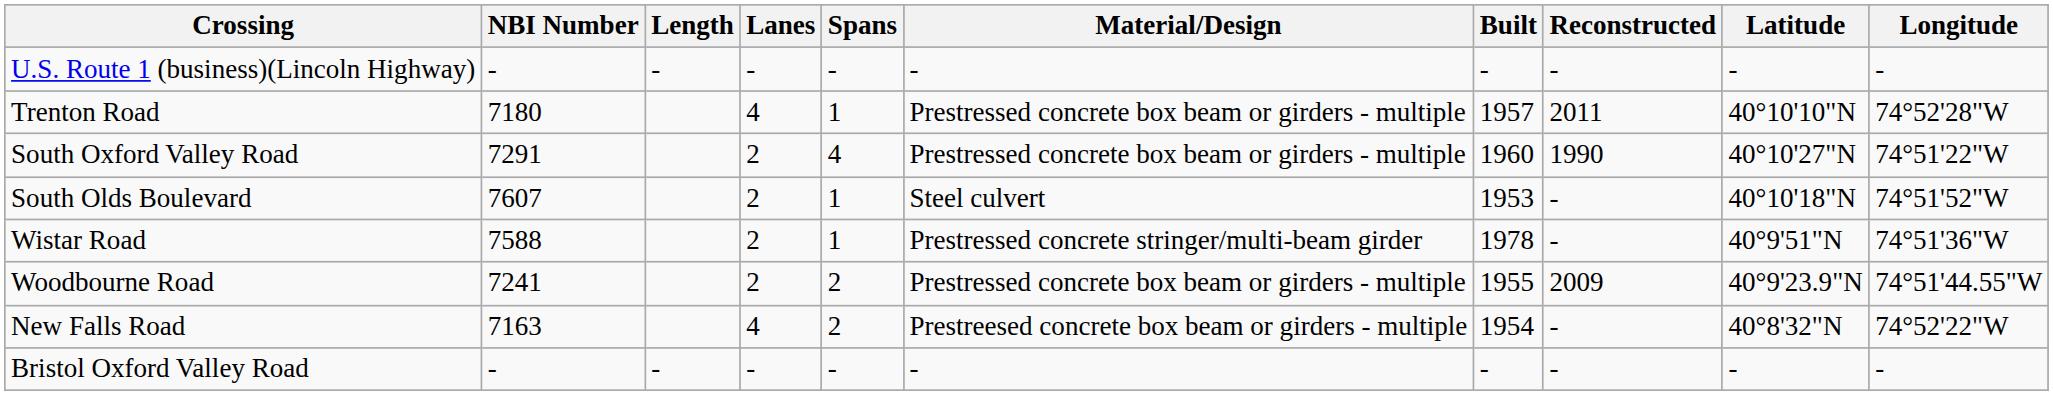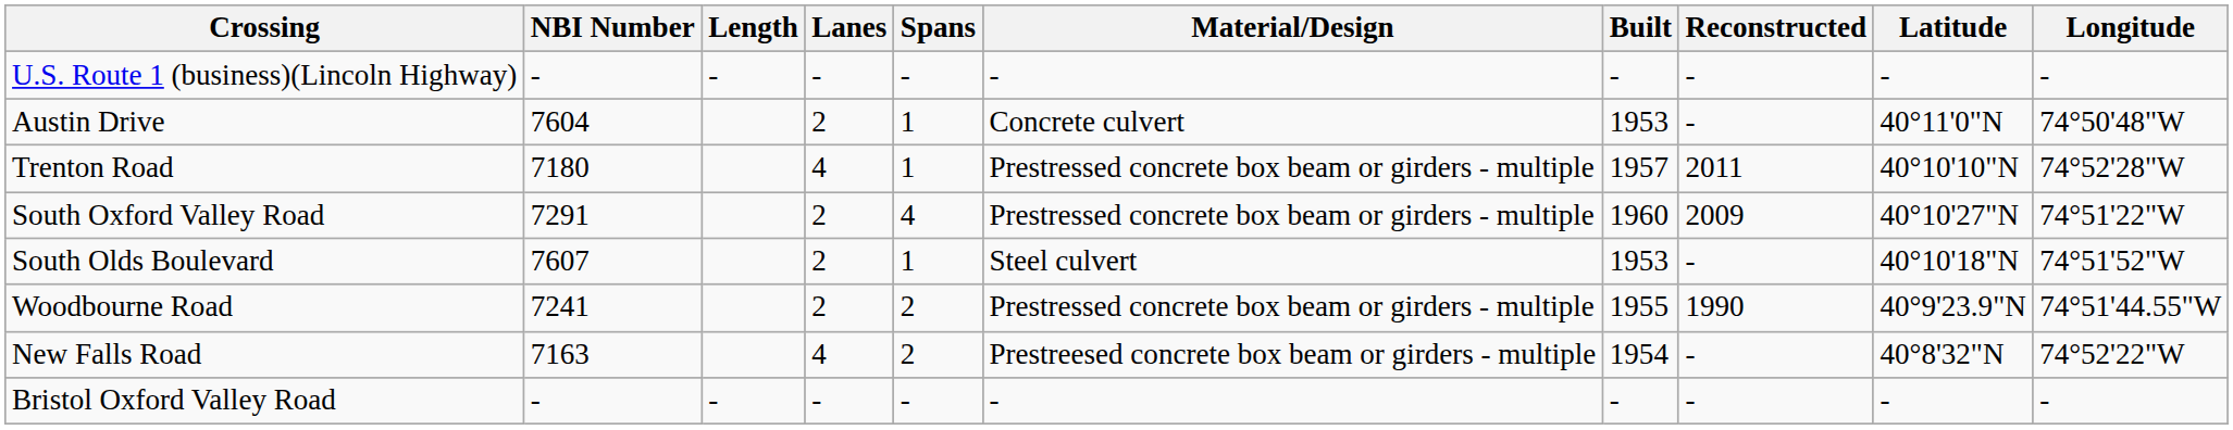 <table class="wikitable">
 <tr>
 <th>Crossing</th>
 <th>NBI Number</th>
 <th>Length</th>
 <th>Lanes</th>
 <th>Spans</th>
 <th>Material/Design</th>
 <th>Built</th>
 <th>Reconstructed</th>
 <th>Latitude</th>
 <th>Longitude</th>
 </tr>
 <tr>
 <td><a href='#'>U.S. Route 1</a> (business)(Lincoln Highway)</td>
 <td>-</td>
 <td>-</td>
 <td>-</td>
 <td>-</td>
 <td>-</td>
 <td>-</td>
 <td>-</td>
 <td>-</td>
 <td>-</td>
 </tr>
 <tr>
+<td>Austin Drive</td>
+<td>7604</td>
+<td></td>
+<td>2</td>
+<td>1</td>
+<td>Concrete culvert</td>
+<td>1953</td>
+<td>-</td>
+<td>40°11'0"N</td>
+<td>74°50'48"W</td>
+</tr>
+<tr>
 <td>Trenton Road</td>
 <td>7180</td>
 <td></td>
 <td>4</td>
 <td>1</td>
 <td>Prestressed concrete box beam or girders - multiple</td>
 <td>1957</td>
 <td>2011</td>
 <td>40°10'10"N</td>
 <td>74°52'28"W</td>
 </tr>
 <tr>
 <td>South Oxford Valley Road</td>
 <td>7291</td>
 <td></td>
 <td>2</td>
 <td>4</td>
 <td>Prestressed concrete box beam or girders - multiple</td>
 <td>1960</td>
-<td>1990</td>
+<td>2009</td>
 <td>40°10'27"N</td>
 <td>74°51'22"W</td>
 </tr>
 <tr>
 <td>South Olds Boulevard</td>
 <td>7607</td>
 <td></td>
 <td>2</td>
 <td>1</td>
 <td>Steel culvert</td>
 <td>1953</td>
 <td>-</td>
 <td>40°10'18"N</td>
 <td>74°51'52"W</td>
 </tr>
 <tr>
-<td>Wistar Road</td>
-<td>7588</td>
-<td></td>
-<td>2</td>
-<td>1</td>
-<td>Prestressed concrete stringer/multi-beam girder</td>
-<td>1978</td>
-<td>-</td>
-<td>40°9'51"N</td>
-<td>74°51'36"W</td>
-</tr>
-<tr>
 <td>Woodbourne Road</td>
 <td>7241</td>
 <td></td>
 <td>2</td>
 <td>2</td>
 <td>Prestressed concrete box beam or girders - multiple</td>
 <td>1955</td>
-<td>2009</td>
+<td>1990</td>
 <td>40°9'23.9"N</td>
 <td>74°51'44.55"W</td>
 </tr>
 <tr>
 <td>New Falls Road</td>
 <td>7163</td>
 <td></td>
 <td>4</td>
 <td>2</td>
 <td>Prestreesed concrete box beam or girders - multiple</td>
 <td>1954</td>
 <td>-</td>
 <td>40°8'32"N</td>
 <td>74°52'22"W</td>
 </tr>
 <tr>
 <td>Bristol Oxford Valley Road</td>
 <td>-</td>
 <td>-</td>
 <td>-</td>
 <td>-</td>
 <td>-</td>
 <td>-</td>
 <td>-</td>
 <td>-</td>
 <td>-</td>
 </tr>
 </table>
